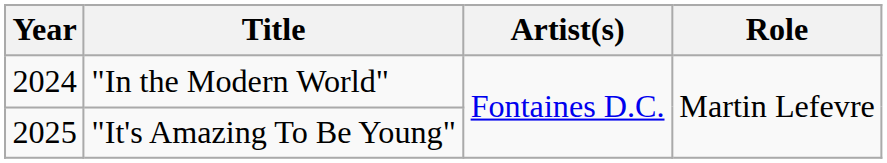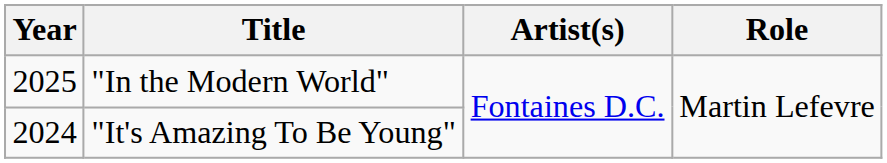 <table class="wikitable sortable">
 <tr>
 <th>Year</th>
 <th>Title</th>
 <th>Artist(s)</th>
 <th>Role</th>
 </tr>
 <tr>
-<td>2024</td>
+<td>2025</td>
 <td>"In the Modern World"</td>
 <td rowspan="2"><a href='#'>Fontaines D.C.</a></td>
 <td rowspan="2">Martin Lefevre</td>
 </tr>
 <tr>
-<td>2025</td>
+<td>2024</td>
 <td>"It's Amazing To Be Young"</td>
 </tr>
 </table>
